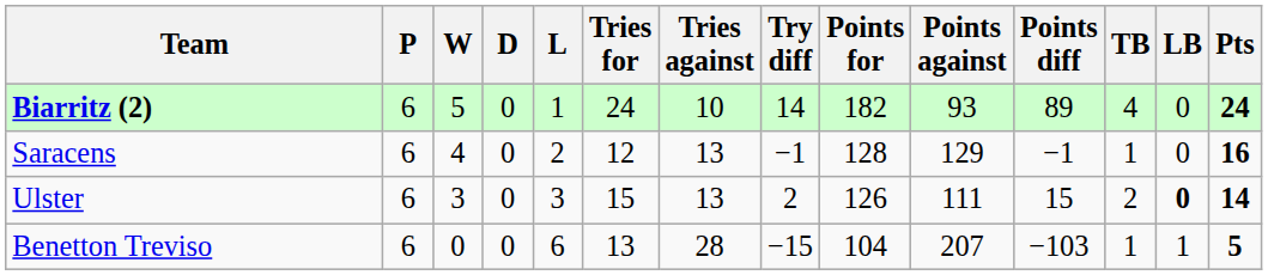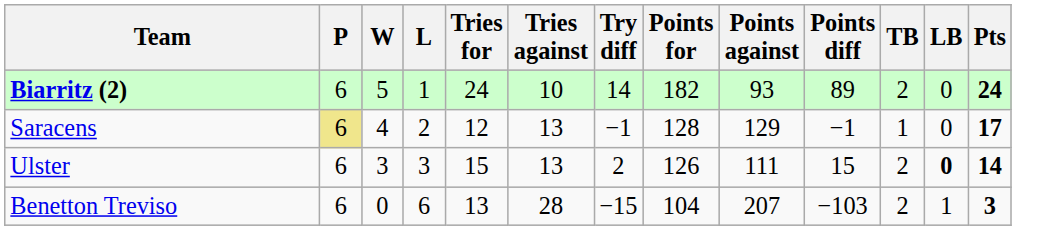 <table class="wikitable" style="text-align: center;">
 <tr>
 <th width="200">Team</th>
 <th width="20">P</th>
 <th width="20">W</th>
-<th width="20">D</th>
 <th width="20">L</th>
 <th width="20">Tries for</th>
 <th width="20">Tries against</th>
 <th width="20">Try diff</th>
 <th width="20">Points for</th>
 <th width="20">Points against</th>
 <th width="25">Points diff</th>
 <th width="20">TB</th>
 <th width="20">LB</th>
 <th width="20">Pts</th>
 </tr>
 <tr bgcolor=#ccffcc>
 <td align=left> <strong><a href='#'>Biarritz</a> (2)</strong></td>
 <td>6</td>
 <td>5</td>
-<td>0</td>
 <td>1</td>
 <td>24</td>
 <td>10</td>
 <td>14</td>
 <td>182</td>
 <td>93</td>
 <td>89</td>
-<td>4</td>
+<td>2</td>
 <td>0</td>
 <td><strong>24</strong></td>
 </tr>
 <tr>
 <td align=left> <a href='#'>Saracens</a></td>
-<td>6</td>
+<td style="background: khaki;">6</td>
 <td>4</td>
-<td>0</td>
 <td>2</td>
 <td>12</td>
 <td>13</td>
 <td>−1</td>
 <td>128</td>
 <td>129</td>
 <td>−1</td>
 <td>1</td>
 <td>0</td>
-<td><strong>16</strong></td>
+<td><strong>17</strong></td>
 </tr>
 <tr>
 <td align=left> <a href='#'>Ulster</a></td>
 <td>6</td>
 <td>3</td>
-<td>0</td>
 <td>3</td>
 <td>15</td>
 <td>13</td>
 <td>2</td>
 <td>126</td>
 <td>111</td>
 <td>15</td>
 <td>2</td>
 <td><strong>0</strong></td>
 <td><strong>14</strong></td>
 </tr>
 <tr>
 <td align=left> <a href='#'>Benetton Treviso</a></td>
 <td>6</td>
 <td>0</td>
-<td>0</td>
 <td>6</td>
 <td>13</td>
 <td>28</td>
 <td>−15</td>
 <td>104</td>
 <td>207</td>
 <td>−103</td>
+<td>2</td>
 <td>1</td>
-<td>1</td>
-<td><strong>5</strong></td>
+<td><strong>3</strong></td>
 </tr>
 </table>
